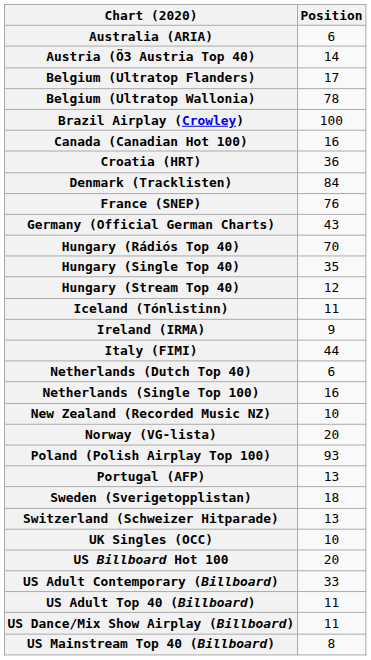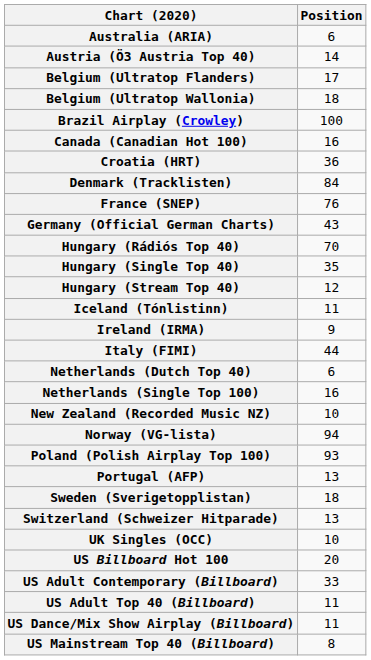 <table class="wikitable sortable plainrowheaders" style="text-align:center">
 <tr>
 <th scope="col">Chart (2020)</th>
 <th scope="col">Position</th>
 </tr>
 <tr>
 <th scope="row">Australia (ARIA)</th>
 <td>6</td>
 </tr>
 <tr>
 <th scope="row">Austria (Ö3 Austria Top 40)</th>
 <td>14</td>
 </tr>
 <tr>
 <th scope="row">Belgium (Ultratop Flanders)</th>
 <td>17</td>
 </tr>
 <tr>
 <th scope="row">Belgium (Ultratop Wallonia)</th>
-<td>78</td>
+<td>18</td>
 </tr>
 <tr>
 <th scope="row">Brazil Airplay (<a href='#'>Crowley</a>)</th>
 <td>100</td>
 </tr>
 <tr>
 <th scope="row">Canada (Canadian Hot 100)</th>
 <td>16</td>
 </tr>
 <tr>
 <th scope="row">Croatia (HRT)</th>
 <td>36</td>
 </tr>
 <tr>
 <th scope="row">Denmark (Tracklisten)</th>
 <td>84</td>
 </tr>
 <tr>
 <th scope="row">France (SNEP)</th>
 <td>76</td>
 </tr>
 <tr>
 <th scope="row">Germany (Official German Charts)</th>
 <td>43</td>
 </tr>
 <tr>
 <th scope="row">Hungary (Rádiós Top 40)</th>
 <td>70</td>
 </tr>
 <tr>
 <th scope="row">Hungary (Single Top 40)</th>
 <td>35</td>
 </tr>
 <tr>
 <th scope="row">Hungary (Stream Top 40)</th>
 <td>12</td>
 </tr>
 <tr>
 <th scope="row">Iceland (Tónlistinn)</th>
 <td>11</td>
 </tr>
 <tr>
 <th scope="row">Ireland (IRMA)</th>
 <td>9</td>
 </tr>
 <tr>
 <th scope="row">Italy (FIMI)</th>
 <td>44</td>
 </tr>
 <tr>
 <th scope="row">Netherlands (Dutch Top 40)</th>
 <td>6</td>
 </tr>
 <tr>
 <th scope="row">Netherlands (Single Top 100)</th>
 <td>16</td>
 </tr>
 <tr>
 <th scope="row">New Zealand (Recorded Music NZ)</th>
 <td>10</td>
 </tr>
 <tr>
 <th scope="row">Norway (VG-lista)</th>
-<td>20</td>
+<td>94</td>
 </tr>
 <tr>
 <th scope="row">Poland (Polish Airplay Top 100)</th>
 <td>93</td>
 </tr>
 <tr>
 <th scope="row">Portugal (AFP)</th>
 <td>13</td>
 </tr>
 <tr>
 <th scope="row">Sweden (Sverigetopplistan)</th>
 <td>18</td>
 </tr>
 <tr>
 <th scope="row">Switzerland (Schweizer Hitparade)</th>
 <td>13</td>
 </tr>
 <tr>
 <th scope="row">UK Singles (OCC)</th>
 <td>10</td>
 </tr>
 <tr>
 <th scope="row">US <em>Billboard</em> Hot 100</th>
 <td>20</td>
 </tr>
 <tr>
 <th scope="row">US Adult Contemporary (<em>Billboard</em>)</th>
 <td>33</td>
 </tr>
 <tr>
 <th scope="row">US Adult Top 40 (<em>Billboard</em>)</th>
 <td>11</td>
 </tr>
 <tr>
 <th scope="row">US Dance/Mix Show Airplay (<em>Billboard</em>)</th>
 <td>11</td>
 </tr>
 <tr>
 <th scope="row">US Mainstream Top 40 (<em>Billboard</em>)</th>
 <td>8</td>
 </tr>
 </table>
